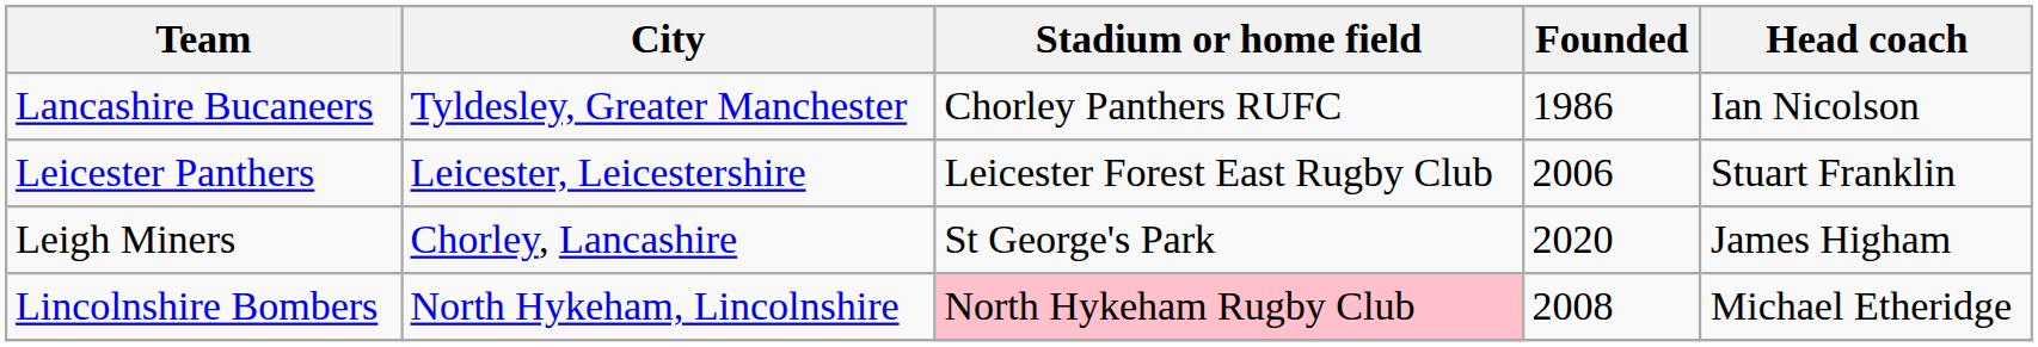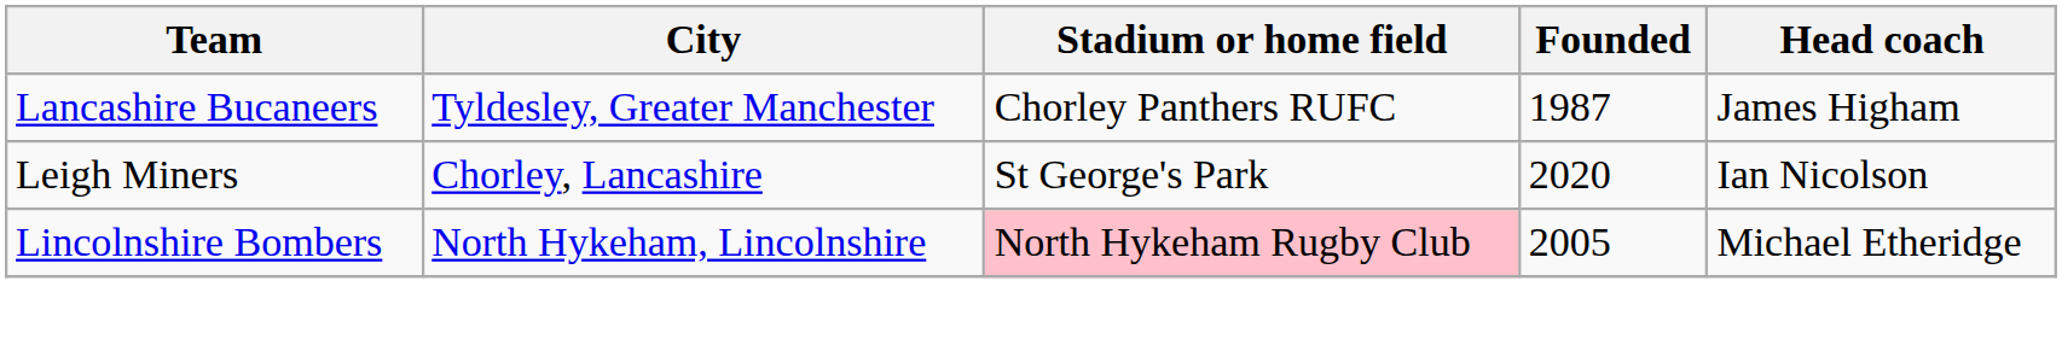 <table class="wikitable" style="text-align:center; font-size:95%;width:60%; text-align:left">
 <tr>
 <th><strong>Team</strong></th>
 <th><strong>City</strong></th>
 <th><strong>Stadium or home field</strong></th>
 <th><strong>Founded</strong></th>
 <th><strong>Head coach</strong></th>
 </tr>
 <tr --->
 <td> <a href='#'>Lancashire Bucaneers</a></td>
 <td> <a href='#'>Tyldesley, Greater Manchester</a></td>
 <td>Chorley Panthers RUFC</td>
-<td>1986</td>
-<td>Ian Nicolson</td>
-</tr>
-<tr --->
-<td> <a href='#'>Leicester Panthers</a></td>
-<td> <a href='#'>Leicester, Leicestershire</a></td>
-<td>Leicester Forest East Rugby Club</td>
-<td>2006</td>
-<td>Stuart Franklin</td>
+<td>1987</td>
+<td>James Higham</td>
 </tr>
 <tr --->
 <td> Leigh Miners</td>
 <td> <a href='#'>Chorley</a>, <a href='#'>Lancashire</a></td>
 <td>St George's Park</td>
 <td>2020</td>
-<td>James Higham</td>
+<td>Ian Nicolson</td>
 </tr>
 <tr -->
 <td> <a href='#'>Lincolnshire Bombers</a></td>
 <td> <a href='#'>North Hykeham, Lincolnshire</a></td>
 <td style="background: pink;">North Hykeham Rugby Club</td>
-<td>2008</td>
+<td>2005</td>
 <td>Michael Etheridge</td>
 </tr>
 <tr --->
 </tr>
 </table>
